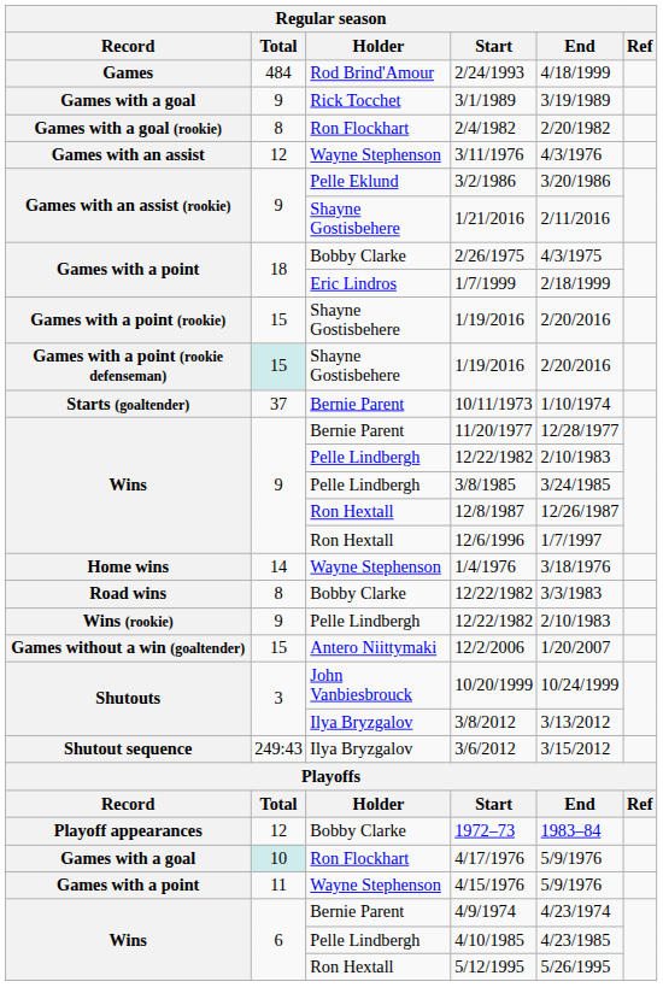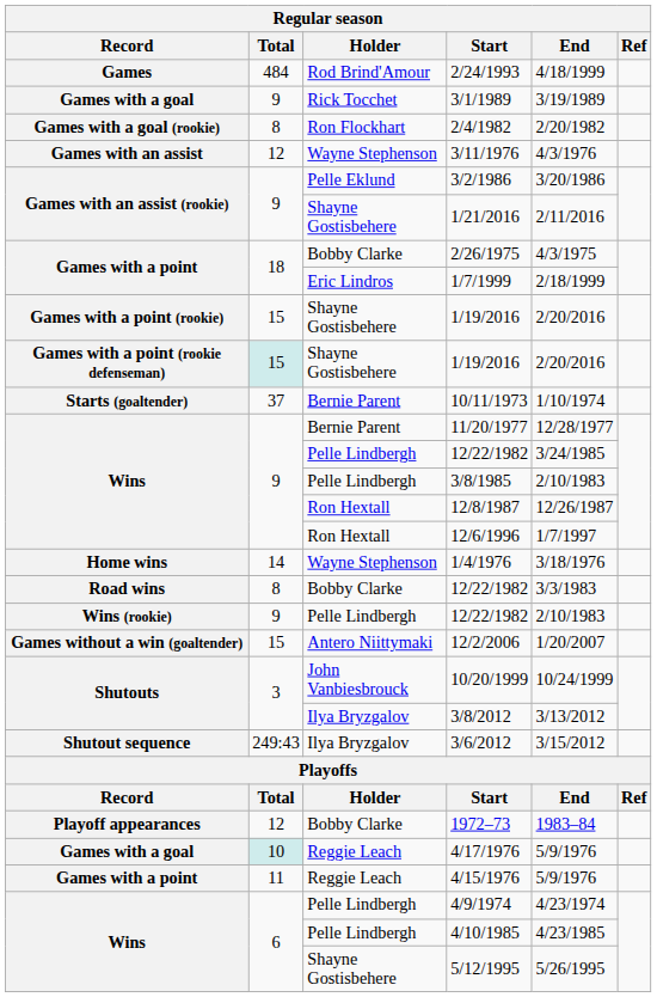 <table class="wikitable plainrowheaders">
 <tr>
 <th colspan="6" align="center">Regular season</th>
 </tr>
 <tr>
 <th scope="col">Record</th>
 <th scope="col">Total</th>
 <th scope="col">Holder</th>
 <th scope="col">Start</th>
 <th scope="col">End</th>
 <th scope="col">Ref</th>
 </tr>
 <tr>
 <th scope="row">Games</th>
 <td align="center">484</td>
 <td><a href='#'>Rod Brind'Amour</a></td>
 <td>2/24/1993</td>
 <td>4/18/1999</td>
 <td></td>
 </tr>
 <tr>
 <th scope="row">Games with a goal</th>
 <td align="center">9</td>
 <td><a href='#'>Rick Tocchet</a></td>
 <td>3/1/1989</td>
 <td>3/19/1989</td>
 <td></td>
 </tr>
 <tr>
 <th scope="row">Games with a goal <small>(rookie)</small></th>
 <td align="center">8</td>
 <td><a href='#'>Ron Flockhart</a></td>
 <td>2/4/1982</td>
 <td>2/20/1982</td>
 <td></td>
 </tr>
 <tr>
 <th scope="row">Games with an assist</th>
 <td align="center">12</td>
 <td><a href='#'>Wayne Stephenson</a></td>
 <td>3/11/1976</td>
 <td>4/3/1976</td>
 <td></td>
 </tr>
 <tr>
 <th scope="row" rowspan="2">Games with an assist <small>(rookie)</small></th>
 <td align="center" rowspan="2">9</td>
 <td><a href='#'>Pelle Eklund</a></td>
 <td>3/2/1986</td>
 <td>3/20/1986</td>
 <td rowspan="2"></td>
 </tr>
 <tr>
 <td><a href='#'>Shayne Gostisbehere</a></td>
 <td>1/21/2016</td>
 <td>2/11/2016</td>
 </tr>
 <tr>
 <th scope="row" rowspan="2">Games with a point</th>
 <td align="center" rowspan="2">18</td>
 <td>Bobby Clarke</td>
 <td>2/26/1975</td>
 <td>4/3/1975</td>
 <td rowspan="2"></td>
 </tr>
 <tr>
 <td><a href='#'>Eric Lindros</a></td>
 <td>1/7/1999</td>
 <td>2/18/1999</td>
 </tr>
 <tr>
 <th scope="row">Games with a point <small>(rookie)</small></th>
 <td align="center">15</td>
 <td>Shayne Gostisbehere</td>
 <td>1/19/2016</td>
 <td>2/20/2016</td>
 <td></td>
 </tr>
 <tr>
 <th scope="row">Games with a point <small>(rookie defenseman)</small></th>
 <td align="center" style="background: #CFECEC;">15</td>
 <td>Shayne Gostisbehere</td>
 <td>1/19/2016</td>
 <td>2/20/2016</td>
 <td></td>
 </tr>
 <tr>
 <th scope="row">Starts <small>(goaltender)</small></th>
 <td align="center">37</td>
 <td><a href='#'>Bernie Parent</a></td>
 <td>10/11/1973</td>
 <td>1/10/1974</td>
 <td></td>
 </tr>
 <tr>
 <th scope="row" rowspan="5">Wins</th>
 <td align="center" rowspan="5">9</td>
 <td>Bernie Parent</td>
 <td>11/20/1977</td>
 <td>12/28/1977</td>
 <td rowspan="5"></td>
 </tr>
 <tr>
 <td><a href='#'>Pelle Lindbergh</a></td>
 <td>12/22/1982</td>
-<td>2/10/1983</td>
+<td>3/24/1985</td>
 </tr>
 <tr>
 <td>Pelle Lindbergh</td>
 <td>3/8/1985</td>
-<td>3/24/1985</td>
+<td>2/10/1983</td>
 </tr>
 <tr>
 <td><a href='#'>Ron Hextall</a></td>
 <td>12/8/1987</td>
 <td>12/26/1987</td>
 </tr>
 <tr>
 <td>Ron Hextall</td>
 <td>12/6/1996</td>
 <td>1/7/1997</td>
 </tr>
 <tr>
 <th scope="row">Home wins</th>
 <td align="center">14</td>
 <td><a href='#'>Wayne Stephenson</a></td>
 <td>1/4/1976</td>
 <td>3/18/1976</td>
 <td></td>
 </tr>
 <tr>
 <th scope="row">Road wins</th>
 <td align="center">8</td>
 <td>Bobby Clarke</td>
 <td>12/22/1982</td>
 <td>3/3/1983</td>
 <td></td>
 </tr>
 <tr>
 <th scope="row">Wins <small>(rookie)</small></th>
 <td align="center">9</td>
 <td>Pelle Lindbergh</td>
 <td>12/22/1982</td>
 <td>2/10/1983</td>
 <td></td>
 </tr>
 <tr>
 <th scope="row">Games without a win <small>(goaltender)</small></th>
 <td align="center">15</td>
 <td><a href='#'>Antero Niittymaki</a></td>
 <td>12/2/2006</td>
 <td>1/20/2007</td>
 <td></td>
 </tr>
 <tr>
 <th scope="row" rowspan="2">Shutouts</th>
 <td align="center" rowspan="2">3</td>
 <td><a href='#'>John Vanbiesbrouck</a></td>
 <td>10/20/1999</td>
 <td>10/24/1999</td>
 <td rowspan="2"></td>
 </tr>
 <tr>
 <td><a href='#'>Ilya Bryzgalov</a></td>
 <td>3/8/2012</td>
 <td>3/13/2012</td>
 </tr>
 <tr>
 <th scope="row">Shutout sequence</th>
 <td align="center">249:43</td>
 <td>Ilya Bryzgalov</td>
 <td>3/6/2012</td>
 <td>3/15/2012</td>
 <td></td>
 </tr>
 <tr>
 <th colspan="6" align="center">Playoffs</th>
 </tr>
 <tr>
 <th scope="col">Record</th>
 <th scope="col">Total</th>
 <th scope="col">Holder</th>
 <th scope="col">Start</th>
 <th scope="col">End</th>
 <th scope="col">Ref</th>
 </tr>
 <tr>
 <th scope="row">Playoff appearances</th>
 <td align="center">12</td>
 <td>Bobby Clarke</td>
 <td><a href='#'>1972–73</a></td>
 <td><a href='#'>1983–84</a></td>
 <td></td>
 </tr>
 <tr>
 <th scope="row">Games with a goal</th>
 <td align="center" style="background: #CFECEC;">10</td>
-<td><a href='#'>Ron Flockhart</a></td>
+<td><a href='#'>Reggie Leach</a></td>
 <td>4/17/1976</td>
 <td>5/9/1976</td>
 <td></td>
 </tr>
 <tr>
 <th scope="row">Games with a point</th>
 <td align="center">11</td>
-<td><a href='#'>Wayne Stephenson</a></td>
+<td>Reggie Leach</td>
 <td>4/15/1976</td>
 <td>5/9/1976</td>
 <td></td>
 </tr>
 <tr>
 <th scope="row" rowspan="3">Wins</th>
 <td align="center" rowspan="3">6</td>
-<td>Bernie Parent</td>
+<td>Pelle Lindbergh</td>
 <td>4/9/1974</td>
 <td>4/23/1974</td>
 <td rowspan="3"></td>
 </tr>
 <tr>
 <td>Pelle Lindbergh</td>
 <td>4/10/1985</td>
 <td>4/23/1985</td>
 </tr>
 <tr>
-<td>Ron Hextall</td>
+<td>Shayne Gostisbehere</td>
 <td>5/12/1995</td>
 <td>5/26/1995</td>
 </tr>
 </table>
